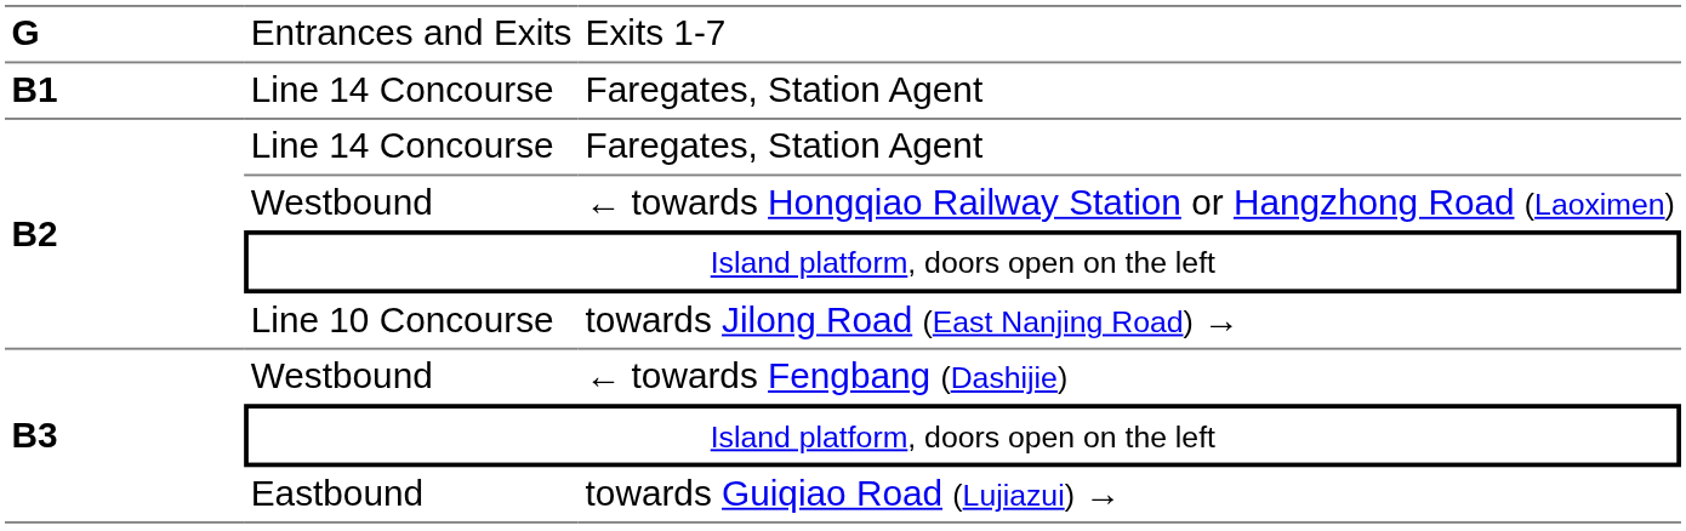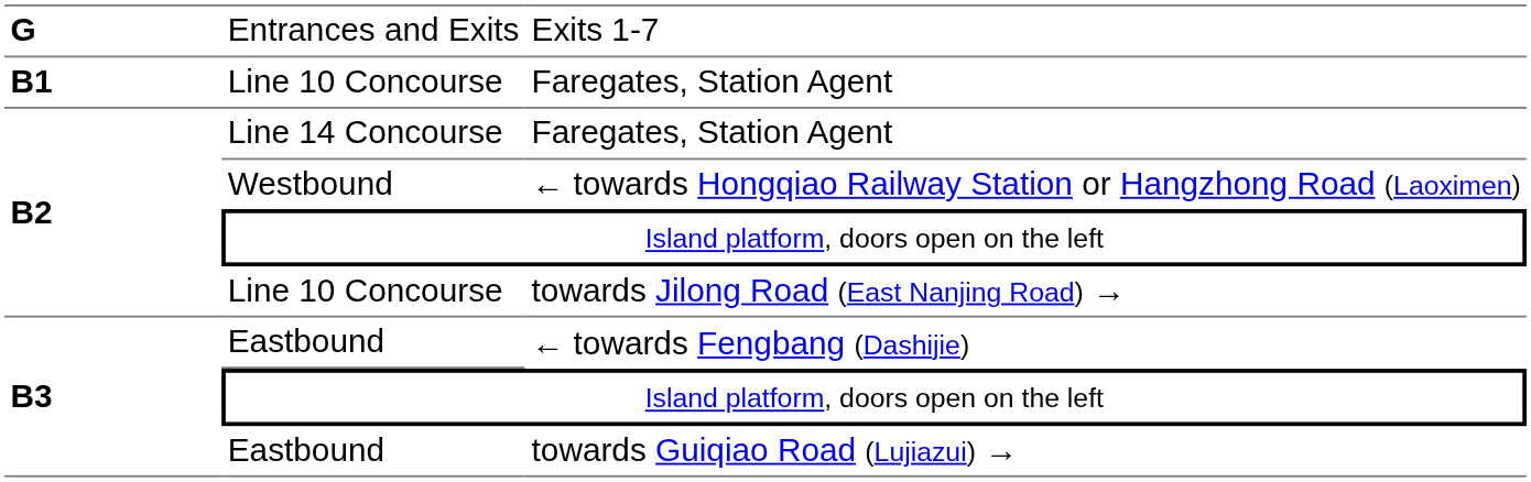 <table cellspacing=0 cellpadding=3>
 <tr>
 <td style="border-top:solid 1px gray;border-bottom:solid 1px gray;" width=100><strong>G</strong></td>
 <td style="border-top:solid 1px gray;border-bottom:solid 1px gray;">Entrances and Exits</td>
 <td style="border-top:solid 1px gray;border-bottom:solid 1px gray;">Exits 1-7</td>
 </tr>
 <tr>
 <td style="border-bottom:solid 1px gray;"><strong>B1</strong></td>
-<td style="border-bottom:solid 1px gray;">Line 14 Concourse</td>
+<td style="border-bottom:solid 1px gray;">Line 10 Concourse</td>
 <td style="border-bottom:solid 1px gray;">Faregates, Station Agent</td>
 </tr>
 <tr>
 <td style="border-bottom:solid 1px gray;" rowspan=4><strong>B2</strong></td>
 <td style="border-bottom:solid 1px gray;">Line 14 Concourse</td>
 <td style="border-bottom:solid 1px gray;">Faregates, Station Agent</td>
 </tr>
 <tr>
 <td>Westbound</td>
 <td>←  towards <a href='#'>Hongqiao Railway Station</a> or <a href='#'>Hangzhong Road</a> <small>(<a href='#'>Laoximen</a>)</small></td>
 </tr>
 <tr>
 <td style="border-right:solid 2px black;border-left:solid 2px black;border-top:solid 2px black;border-bottom:solid 2px black;text-align:center;" colspan=2><small><a href='#'>Island platform</a>, doors open on the left</small></td>
 </tr>
 <tr>
 <td style="border-bottom:solid 1px gray;">Line 10 Concourse</td>
 <td style="border-bottom:solid 1px gray;">  towards <a href='#'>Jilong Road</a> <small>(<a href='#'>East Nanjing Road</a>)</small> →</td>
 </tr>
 <tr>
 <td style="border-bottom:solid 1px gray;" rowspan=3><strong>B3</strong></td>
-<td>Westbound</td>
+<td style="border-bottom:solid 1px gray;">Eastbound</td>
 <td>←  towards <a href='#'>Fengbang</a> <small>(<a href='#'>Dashijie</a>)</small></td>
 </tr>
 <tr>
 <td style="border-right:solid 2px black;border-left:solid 2px black;border-top:solid 2px black;border-bottom:solid 2px black;text-align:center;" colspan=2><small><a href='#'>Island platform</a>, doors open on the left</small></td>
 </tr>
 <tr>
 <td style="border-bottom:solid 1px gray;">Eastbound</td>
 <td style="border-bottom:solid 1px gray;">  towards <a href='#'>Guiqiao Road</a> <small>(<a href='#'>Lujiazui</a>)</small> →</td>
 </tr>
 </table>
